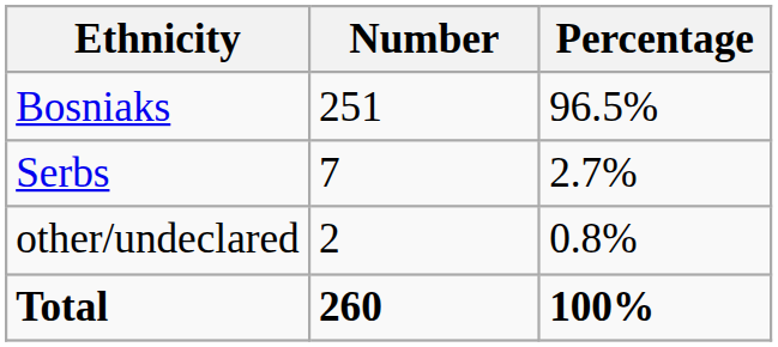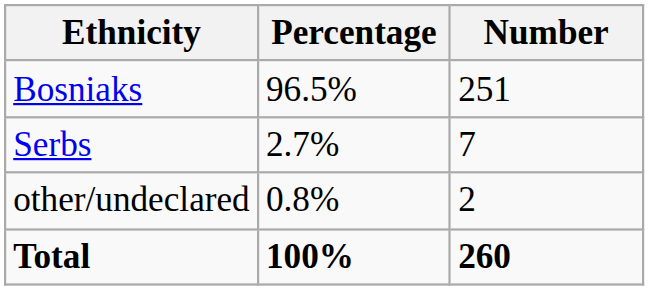 <table class="wikitable">
 <tr>
 <th width="100px">Ethnicity</th>
+<th width="80px">Percentage</th>
 <th width="80px">Number</th>
-<th width="80px">Percentage</th>
 </tr>
 <tr>
 <td><a href='#'>Bosniaks</a></td>
+<td>96.5%</td>
 <td>251</td>
-<td>96.5%</td>
 </tr>
 <tr>
 <td><a href='#'>Serbs</a></td>
+<td>2.7%</td>
 <td>7</td>
-<td>2.7%</td>
 </tr>
 <tr>
 <td>other/undeclared</td>
+<td>0.8%</td>
 <td>2</td>
-<td>0.8%</td>
 </tr>
 <tr>
 <td><strong>Total</strong></td>
+<td><strong>100%</strong></td>
 <td><strong>260</strong></td>
-<td><strong>100%</strong></td>
 </tr>
 </table>
